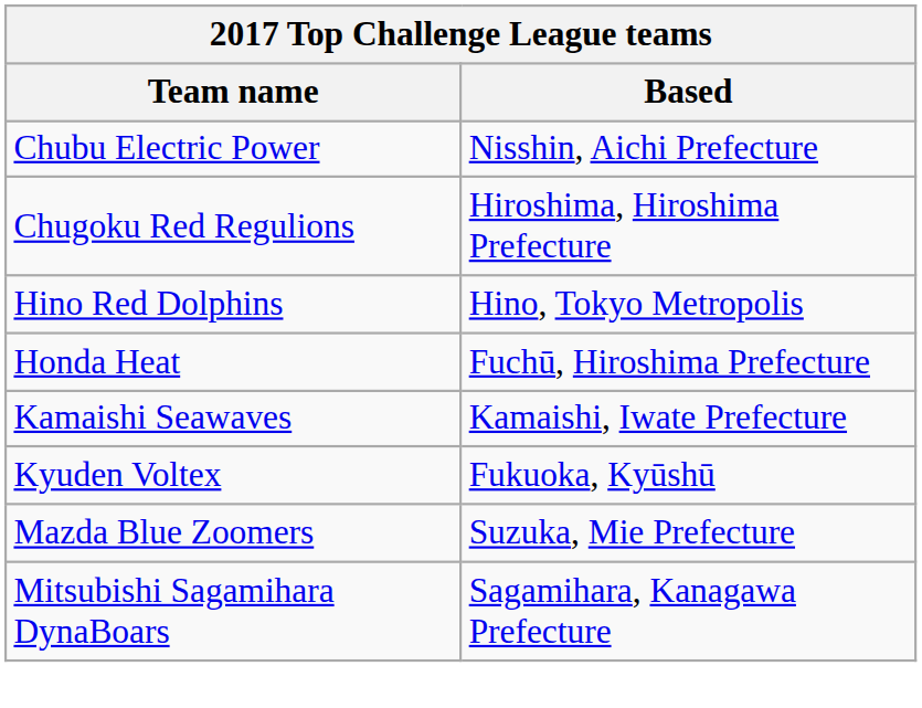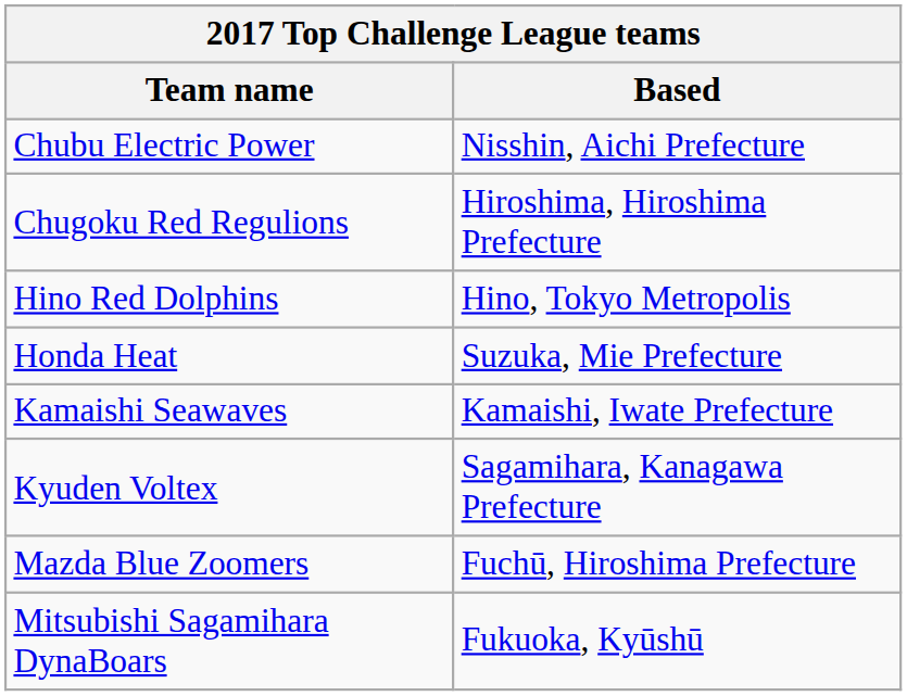 <table class="wikitable" style="text-align:left; font-size:90%; width:30%;">
 <tr>
 <th colspan=100% align=center><strong>2017 Top Challenge League teams</strong></th>
 </tr>
 <tr>
 <th width="50%">Team name</th>
 <th width="50%">Based</th>
 </tr>
 <tr>
 <td><a href='#'>Chubu Electric Power</a></td>
 <td><a href='#'>Nisshin</a>, <a href='#'>Aichi Prefecture</a></td>
 </tr>
 <tr>
 <td><a href='#'>Chugoku Red Regulions</a></td>
 <td><a href='#'>Hiroshima</a>, <a href='#'>Hiroshima Prefecture</a></td>
 </tr>
 <tr>
 <td><a href='#'>Hino Red Dolphins</a></td>
 <td><a href='#'>Hino</a>, <a href='#'>Tokyo Metropolis</a></td>
 </tr>
 <tr>
 <td><a href='#'>Honda Heat</a></td>
-<td><a href='#'>Fuchū</a>, <a href='#'>Hiroshima Prefecture</a></td>
+<td><a href='#'>Suzuka</a>, <a href='#'>Mie Prefecture</a></td>
 </tr>
 <tr>
 <td><a href='#'>Kamaishi Seawaves</a></td>
 <td><a href='#'>Kamaishi</a>, <a href='#'>Iwate Prefecture</a></td>
 </tr>
 <tr>
 <td><a href='#'>Kyuden Voltex</a></td>
-<td><a href='#'>Fukuoka</a>, <a href='#'>Kyūshū</a></td>
+<td><a href='#'>Sagamihara</a>, <a href='#'>Kanagawa Prefecture</a></td>
 </tr>
 <tr>
 <td><a href='#'>Mazda Blue Zoomers</a></td>
-<td><a href='#'>Suzuka</a>, <a href='#'>Mie Prefecture</a></td>
+<td><a href='#'>Fuchū</a>, <a href='#'>Hiroshima Prefecture</a></td>
 </tr>
 <tr>
 <td><a href='#'>Mitsubishi Sagamihara DynaBoars</a></td>
-<td><a href='#'>Sagamihara</a>, <a href='#'>Kanagawa Prefecture</a></td>
+<td><a href='#'>Fukuoka</a>, <a href='#'>Kyūshū</a></td>
 </tr>
 </table>
